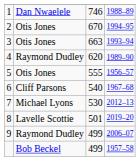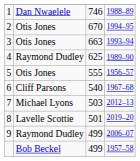 <table class="wikitable">
 <tr>
 </tr>
 <tr>
 <td>1</td>
 <td><a href='#'>Dan Nwaelele</a></td>
 <td>746</td>
 <td style="font-size:80%;"><a href='#'>1988–89</a></td>
 </tr>
 <tr>
 <td>2</td>
 <td>Otis Jones</td>
 <td>670</td>
 <td style="font-size:80%;"><a href='#'>1994–95</a></td>
 </tr>
 <tr>
 <td>3</td>
 <td>Otis Jones</td>
 <td>663</td>
 <td style="font-size:80%;"><a href='#'>1993–94</a></td>
 </tr>
 <tr>
 <td>4</td>
 <td>Raymond Dudley</td>
-<td>620</td>
+<td>625</td>
 <td style="font-size:80%;"><a href='#'>1989–90</a></td>
 </tr>
 <tr>
 <td>5</td>
 <td>Otis Jones</td>
 <td>555</td>
 <td style="font-size:80%;"><a href='#'>1956–57</a></td>
 </tr>
 <tr>
 <td>6</td>
 <td>Cliff Parsons</td>
 <td>540</td>
 <td style="font-size:80%;"><a href='#'>1967–68</a></td>
 </tr>
 <tr>
 <td>7</td>
 <td>Michael Lyons</td>
-<td>530</td>
+<td>503</td>
 <td style="font-size:80%;"><a href='#'>2012–13</a></td>
 </tr>
 <tr>
 <td>8</td>
 <td>Lavelle Scottie</td>
 <td>501</td>
 <td style="font-size:80%;"><a href='#'>2019–20</a></td>
 </tr>
 <tr>
 <td>9</td>
 <td>Raymond Dudley</td>
 <td>499</td>
 <td style="font-size:80%;"><a href='#'>2006–07</a></td>
 </tr>
 <tr>
 <td></td>
 <td><a href='#'>Bob Beckel</a></td>
 <td>499</td>
 <td style="font-size:80%;"><a href='#'>1957–58</a></td>
 </tr>
 </table>
